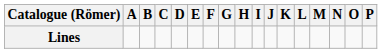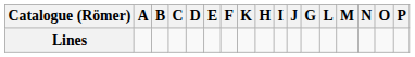 <table class="wikitable">
 <tr>
 <th>Catalogue (Römer)</th>
 <th>A</th>
 <th>B</th>
 <th>C</th>
 <th>D</th>
 <th>E</th>
 <th>F</th>
-<th>G</th>
+<th>K</th>
 <th>H</th>
 <th>I</th>
 <th>J</th>
-<th>K</th>
+<th>G</th>
 <th>L</th>
 <th>M</th>
 <th>N</th>
 <th>O</th>
 <th>P</th>
 </tr>
 <tr>
 <th>Lines</th>
 <td></td>
 <td></td>
 <td></td>
 <td></td>
 <td></td>
 <td></td>
 <td></td>
 <td></td>
 <td></td>
 <td></td>
 <td></td>
 <td></td>
 <td></td>
 <td></td>
 <td></td>
 <td></td>
 </tr>
 </table>
